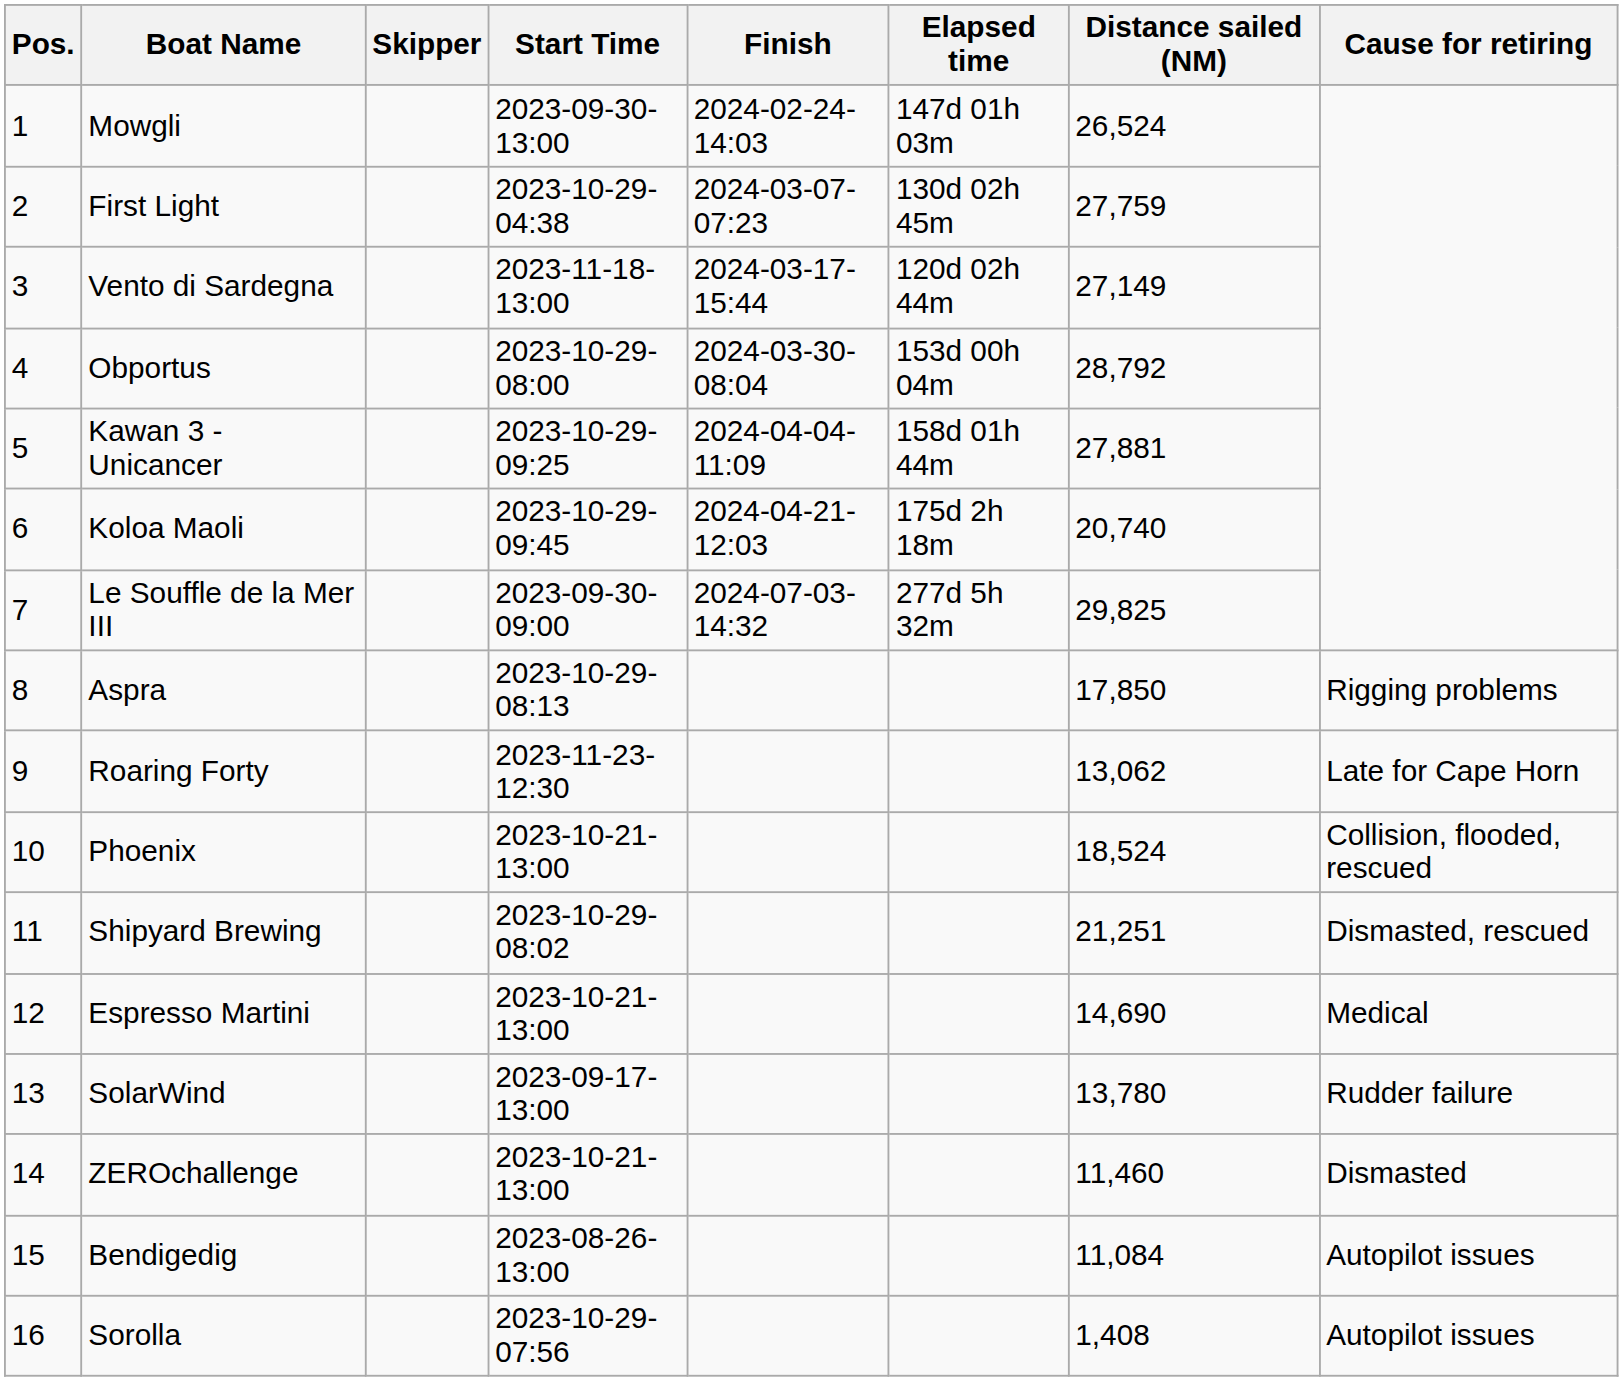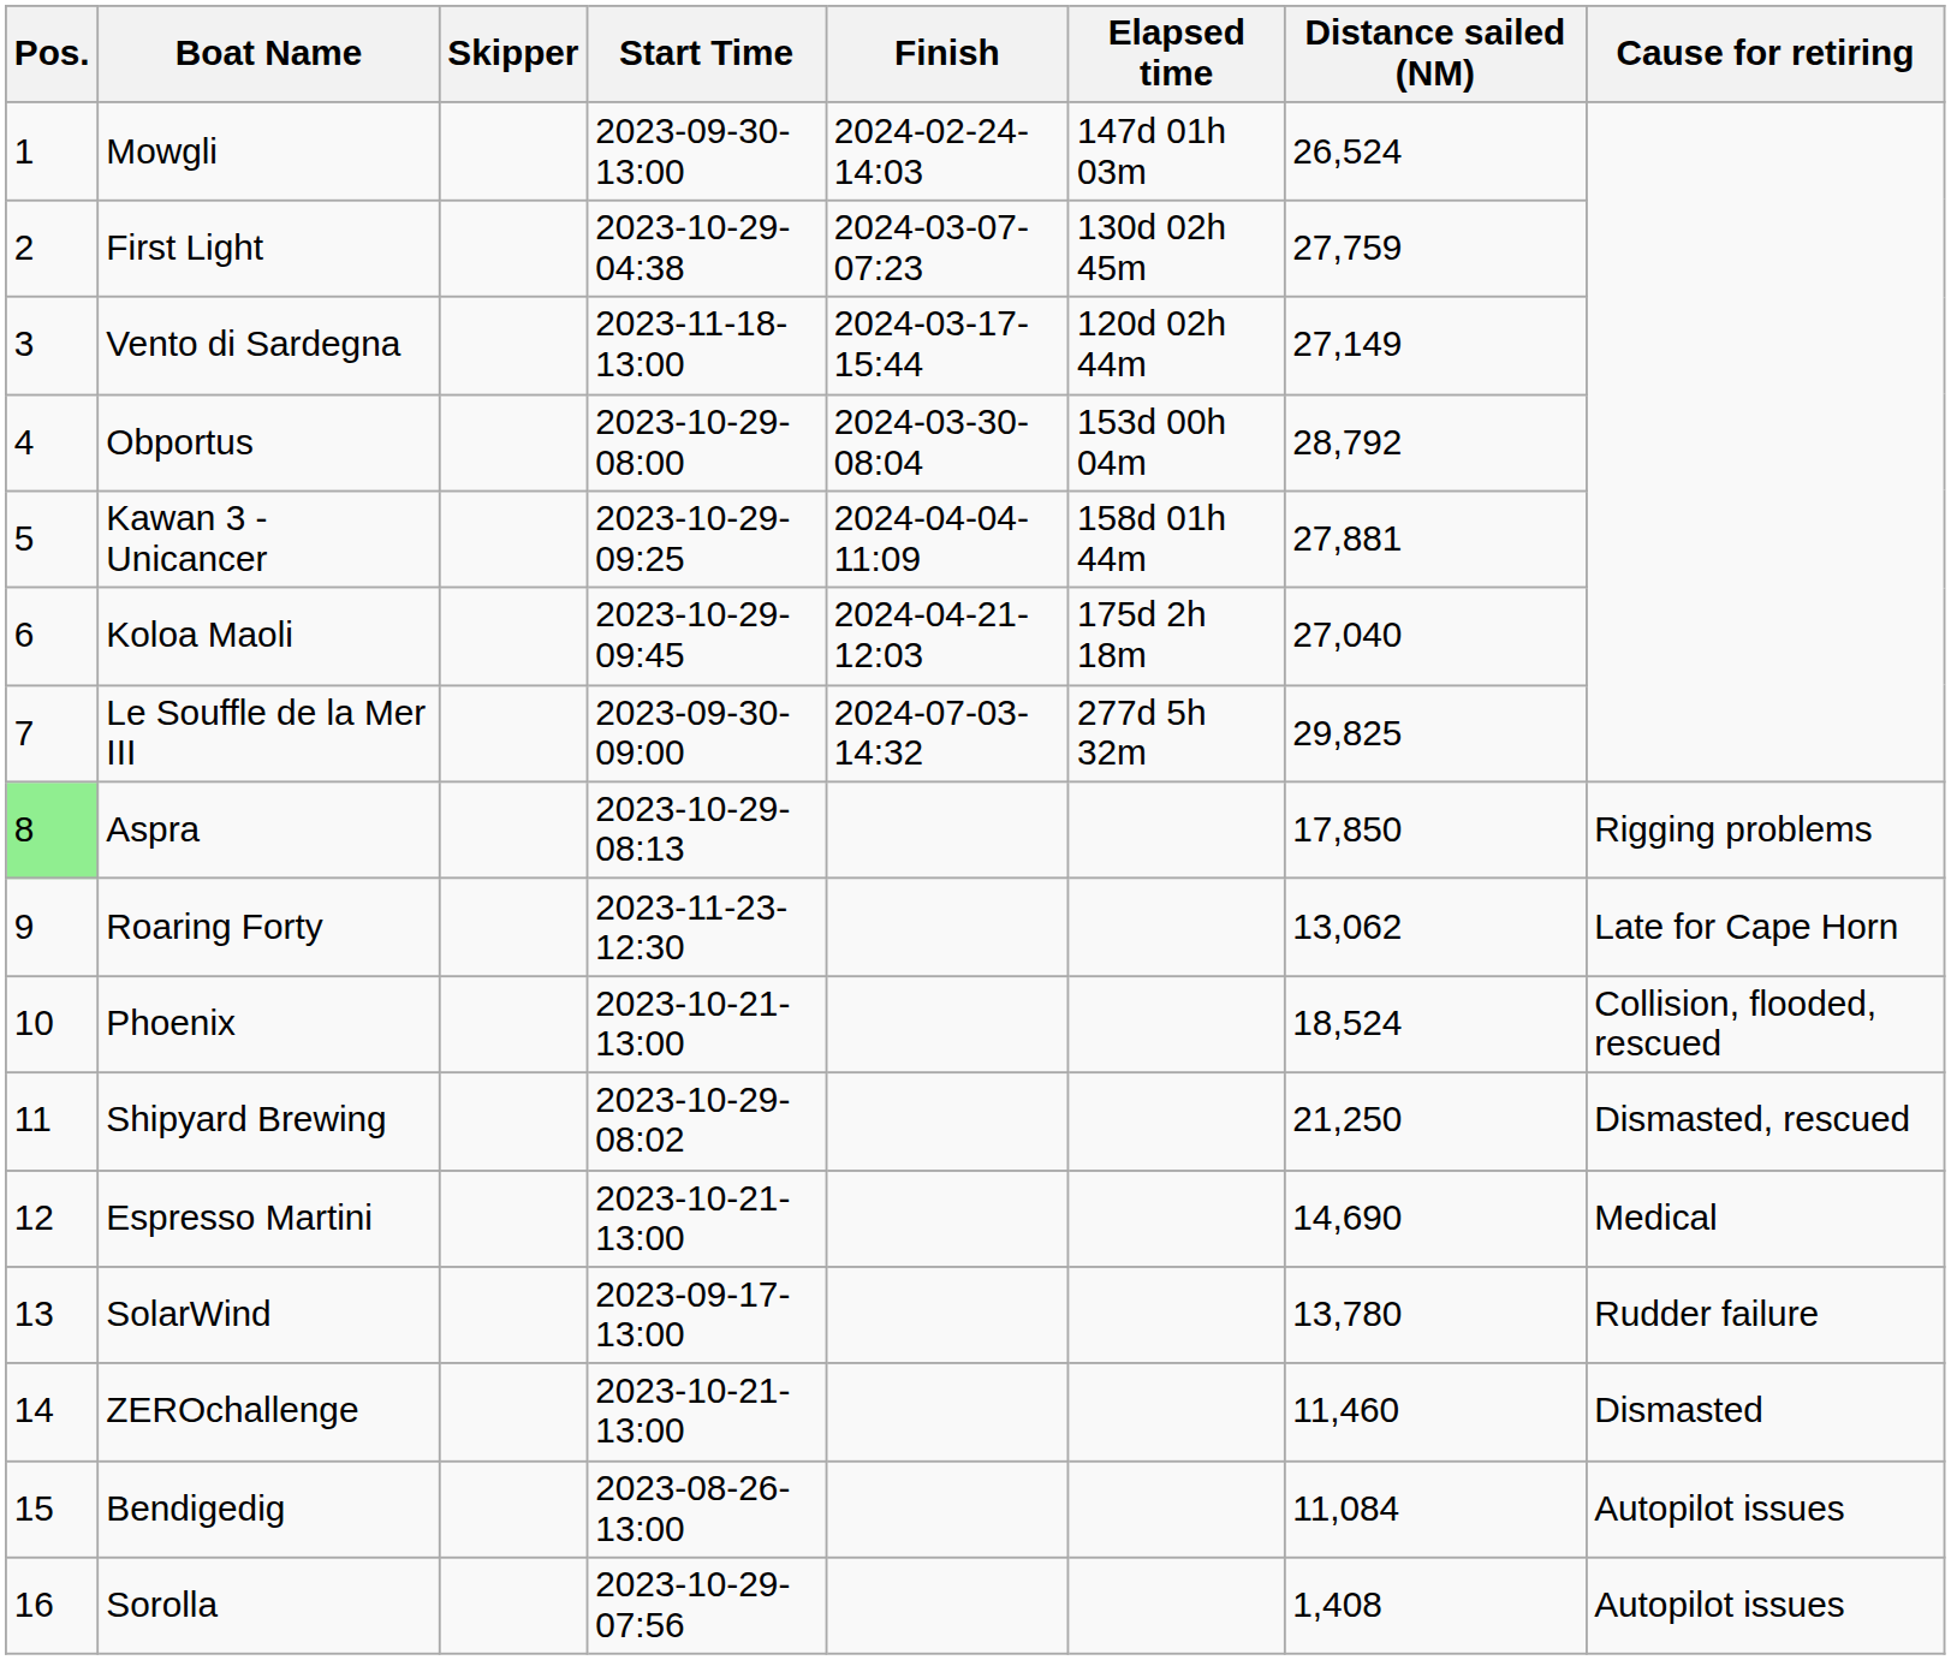 <table class="wikitable sortable">
 <tr>
 <th>Pos.</th>
 <th>Boat Name</th>
 <th>Skipper</th>
 <th>Start Time</th>
 <th>Finish</th>
 <th>Elapsed time</th>
 <th>Distance sailed (NM)</th>
 <th>Cause for retiring</th>
 </tr>
 <tr>
 <td>1</td>
 <td>Mowgli</td>
 <td></td>
 <td>2023-09-30-13:00</td>
 <td>2024-02-24-14:03</td>
 <td>147d 01h 03m</td>
 <td>26,524</td>
 </tr>
 <tr>
 <td>2</td>
 <td>First Light</td>
 <td></td>
 <td>2023-10-29-04:38</td>
 <td>2024-03-07-07:23</td>
 <td>130d 02h 45m</td>
 <td>27,759</td>
 </tr>
 <tr>
 <td>3</td>
 <td>Vento di Sardegna</td>
 <td></td>
 <td>2023-11-18-13:00</td>
 <td>2024-03-17-15:44</td>
 <td>120d 02h 44m</td>
 <td>27,149</td>
 </tr>
 <tr>
 <td>4</td>
 <td>Obportus</td>
 <td></td>
 <td>2023-10-29-08:00</td>
 <td>2024-03-30-08:04</td>
 <td>153d 00h 04m</td>
 <td>28,792</td>
 </tr>
 <tr>
 <td>5</td>
 <td>Kawan 3 - Unicancer</td>
 <td></td>
 <td>2023-10-29-09:25</td>
 <td>2024-04-04-11:09</td>
 <td>158d 01h 44m</td>
 <td>27,881</td>
 </tr>
 <tr>
 <td>6</td>
 <td>Koloa Maoli</td>
 <td></td>
 <td>2023-10-29-09:45</td>
 <td>2024-04-21-12:03</td>
 <td>175d 2h 18m</td>
-<td>20,740</td>
+<td>27,040</td>
 </tr>
 <tr>
 <td>7</td>
 <td>Le Souffle de la Mer III</td>
 <td></td>
 <td>2023-09-30-09:00</td>
 <td>2024-07-03-14:32</td>
 <td>277d 5h 32m</td>
 <td>29,825</td>
 </tr>
 <tr>
-<td>8</td>
+<td style="background: lightgreen;">8</td>
 <td>Aspra</td>
 <td></td>
 <td>2023-10-29-08:13</td>
 <td></td>
 <td></td>
 <td>17,850</td>
 <td>Rigging problems</td>
 </tr>
 <tr>
 <td>9</td>
 <td>Roaring Forty</td>
 <td></td>
 <td>2023-11-23-12:30</td>
 <td></td>
 <td></td>
 <td>13,062</td>
 <td>Late for Cape Horn</td>
 </tr>
 <tr>
 <td>10</td>
 <td>Phoenix</td>
 <td></td>
 <td>2023-10-21-13:00</td>
 <td></td>
 <td></td>
 <td>18,524</td>
 <td>Collision, flooded, rescued</td>
 </tr>
 <tr>
 <td>11</td>
 <td>Shipyard Brewing</td>
 <td></td>
 <td>2023-10-29-08:02</td>
 <td></td>
 <td></td>
-<td>21,251</td>
+<td>21,250</td>
 <td>Dismasted, rescued</td>
 </tr>
 <tr>
 <td>12</td>
 <td>Espresso Martini</td>
 <td></td>
 <td>2023-10-21-13:00</td>
 <td></td>
 <td></td>
 <td>14,690</td>
 <td>Medical</td>
 </tr>
 <tr>
 <td>13</td>
 <td>SolarWind</td>
 <td></td>
 <td>2023-09-17-13:00</td>
 <td></td>
 <td></td>
 <td>13,780</td>
 <td>Rudder failure</td>
 </tr>
 <tr>
 <td>14</td>
 <td>ZEROchallenge</td>
 <td></td>
 <td>2023-10-21-13:00</td>
 <td></td>
 <td></td>
 <td>11,460</td>
 <td>Dismasted</td>
 </tr>
 <tr>
 <td>15</td>
 <td>Bendigedig</td>
 <td></td>
 <td>2023-08-26-13:00</td>
 <td></td>
 <td></td>
 <td>11,084</td>
 <td>Autopilot issues</td>
 </tr>
 <tr>
 <td>16</td>
 <td>Sorolla</td>
 <td></td>
 <td>2023-10-29-07:56</td>
 <td></td>
 <td></td>
 <td>1,408</td>
 <td>Autopilot issues</td>
 </tr>
 </table>
